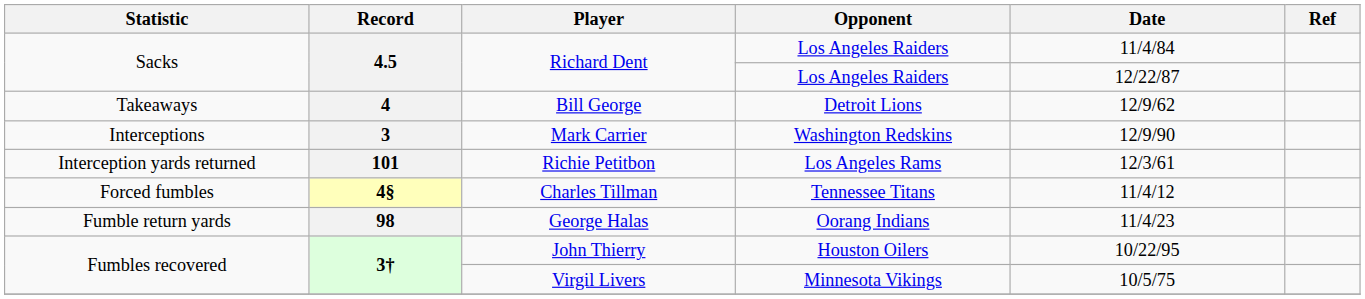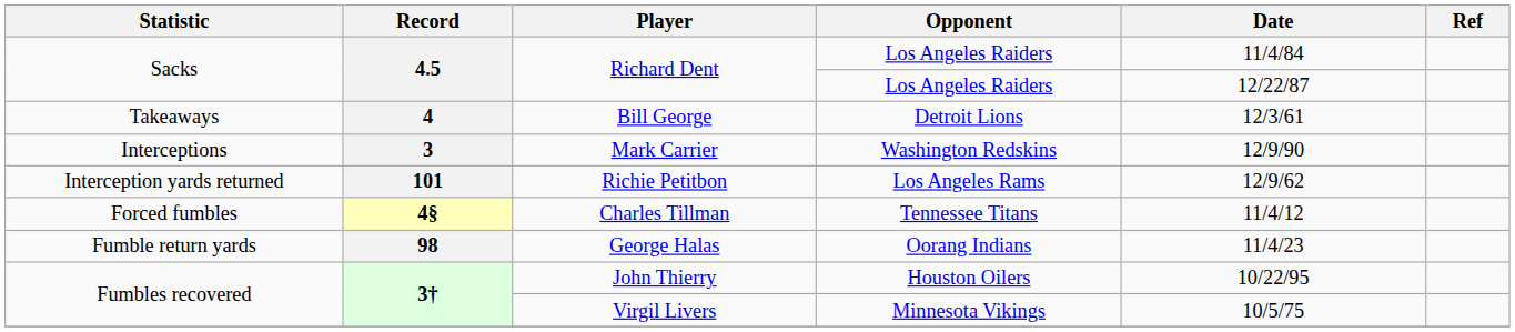 <table class="sortable wikitable" style="text-align:center" width="60%">
 <tr>
 <th scope="col" width=20%>Statistic</th>
 <th scope="col" width=10% class="unsortable">Record</th>
 <th scope="col" width=18%>Player</th>
 <th scope="col" width=18%>Opponent</th>
 <th scope="col" width=18%>Date</th>
 <th scope="col" width=5% class="unsortable">Ref</th>
 </tr>
 <tr>
 <td rowSpan="2">Sacks</td>
 <th rowSpan="2">4.5</th>
 <td rowSpan="2"><a href='#'>Richard Dent</a></td>
 <td><a href='#'>Los Angeles Raiders</a></td>
 <td>11/4/84</td>
 <td></td>
 </tr>
 <tr>
 <td><a href='#'>Los Angeles Raiders</a></td>
 <td>12/22/87</td>
 <td></td>
 </tr>
 <tr>
 <td>Takeaways</td>
 <th>4</th>
 <td><a href='#'>Bill George</a></td>
 <td><a href='#'>Detroit Lions</a></td>
-<td>12/9/62</td>
+<td>12/3/61</td>
 <td></td>
 </tr>
 <tr>
 <td>Interceptions</td>
 <th>3</th>
 <td><a href='#'>Mark Carrier</a></td>
 <td><a href='#'>Washington Redskins</a></td>
 <td>12/9/90</td>
 <td></td>
 </tr>
 <tr>
 <td>Interception yards returned</td>
 <th>101</th>
 <td><a href='#'>Richie Petitbon</a></td>
 <td><a href='#'>Los Angeles Rams</a></td>
-<td>12/3/61</td>
+<td>12/9/62</td>
 <td></td>
 </tr>
 <tr>
 <td>Forced fumbles</td>
 <th rowSpan="1" scope="row" style="background-color:#ffffbb">4§</th>
 <td><a href='#'>Charles Tillman</a></td>
 <td><a href='#'>Tennessee Titans</a></td>
 <td>11/4/12</td>
 <td></td>
 </tr>
 <tr>
 <td>Fumble return yards</td>
 <th>98</th>
 <td><a href='#'>George Halas</a></td>
 <td><a href='#'>Oorang Indians</a></td>
 <td>11/4/23</td>
 <td></td>
 </tr>
 <tr>
 <td rowSpan="2">Fumbles recovered</td>
 <th rowSpan="2" scope="row" style="background-color:#ddffdd">3†</th>
 <td><a href='#'>John Thierry</a></td>
 <td><a href='#'>Houston Oilers</a></td>
 <td>10/22/95</td>
 <td></td>
 </tr>
 <tr>
 <td><a href='#'>Virgil Livers</a></td>
 <td><a href='#'>Minnesota Vikings</a></td>
 <td>10/5/75</td>
 <td></td>
 </tr>
 <tr>
 </tr>
 </table>
